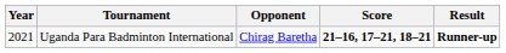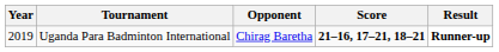 <table class="sortable wikitable" style="font-size: 90%;">
 <tr>
 <th>Year</th>
 <th>Tournament</th>
 <th>Opponent</th>
 <th>Score</th>
 <th>Result</th>
 </tr>
 <tr>
-<td align="center">2021</td>
+<td align="center">2019</td>
 <td align="left">Uganda Para Badminton International</td>
 <td align="left"> <a href='#'>Chirag Baretha</a></td>
 <td align="left"><strong>21–16, 17–21, 18–21</strong></td>
 <td style="text-align:left; background:white"> <strong>Runner-up</strong></td>
 </tr>
 </table>
